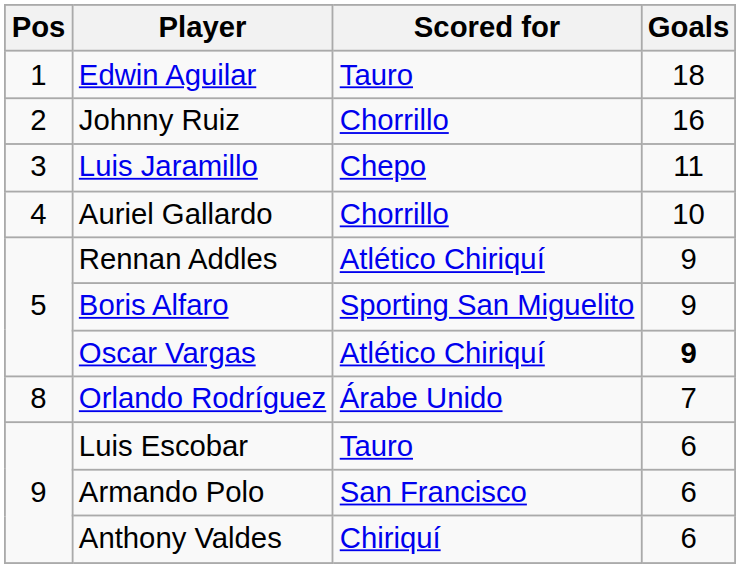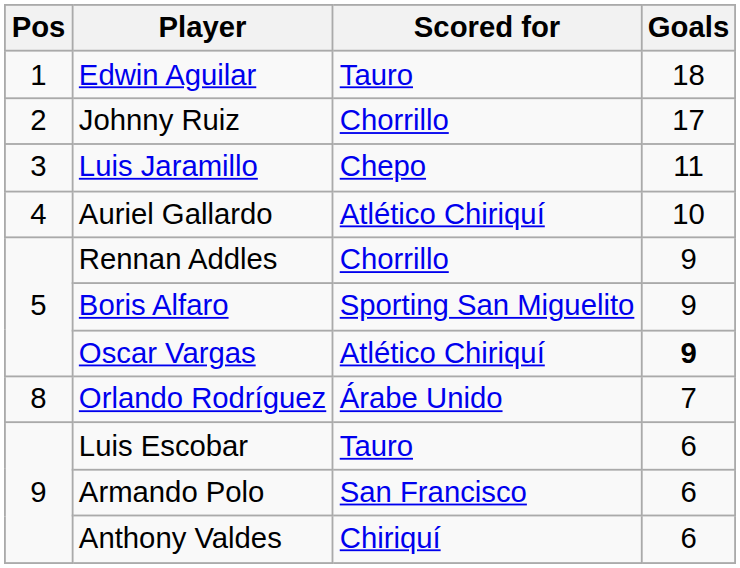 <table class="wikitable">
 <tr>
 <th width=28>Pos</th>
 <th>Player</th>
 <th>Scored for</th>
 <th>Goals</th>
 </tr>
 <tr>
 <td align=center>1</td>
 <td> <a href='#'>Edwin Aguilar</a></td>
 <td><a href='#'>Tauro</a></td>
 <td align=center>18</td>
 </tr>
 <tr>
 <td align=center>2</td>
 <td> Johnny Ruiz</td>
 <td><a href='#'>Chorrillo</a></td>
-<td align=center>16</td>
+<td align=center>17</td>
 </tr>
 <tr>
 <td align=center>3</td>
 <td> <a href='#'>Luis Jaramillo</a></td>
 <td><a href='#'>Chepo</a></td>
 <td align=center>11</td>
 </tr>
 <tr>
 <td align=center>4</td>
 <td> Auriel Gallardo</td>
-<td><a href='#'>Chorrillo</a></td>
+<td><a href='#'>Atlético Chiriquí</a></td>
 <td align=center>10</td>
 </tr>
 <tr>
 <td align=center rowspan=3>5</td>
 <td> Rennan Addles</td>
-<td><a href='#'>Atlético Chiriquí</a></td>
+<td><a href='#'>Chorrillo</a></td>
 <td align=center>9</td>
 </tr>
 <tr>
 <td> <a href='#'>Boris Alfaro</a></td>
 <td><a href='#'>Sporting San Miguelito</a></td>
 <td align=center>9</td>
 </tr>
 <tr>
 <td> <a href='#'>Oscar Vargas</a></td>
 <td><a href='#'>Atlético Chiriquí</a></td>
 <td align=center><strong>9</strong></td>
 </tr>
 <tr>
 <td align=center>8</td>
 <td> <a href='#'>Orlando Rodríguez</a></td>
 <td><a href='#'>Árabe Unido</a></td>
 <td align=center>7</td>
 </tr>
 <tr>
 <td align=center rowspan=3>9</td>
 <td> Luis Escobar</td>
 <td><a href='#'>Tauro</a></td>
 <td align=center>6</td>
 </tr>
 <tr>
 <td> Armando Polo</td>
 <td><a href='#'>San Francisco</a></td>
 <td align=center>6</td>
 </tr>
 <tr>
 <td> Anthony Valdes</td>
 <td><a href='#'>Chiriquí</a></td>
 <td align=center>6</td>
 </tr>
 </table>
